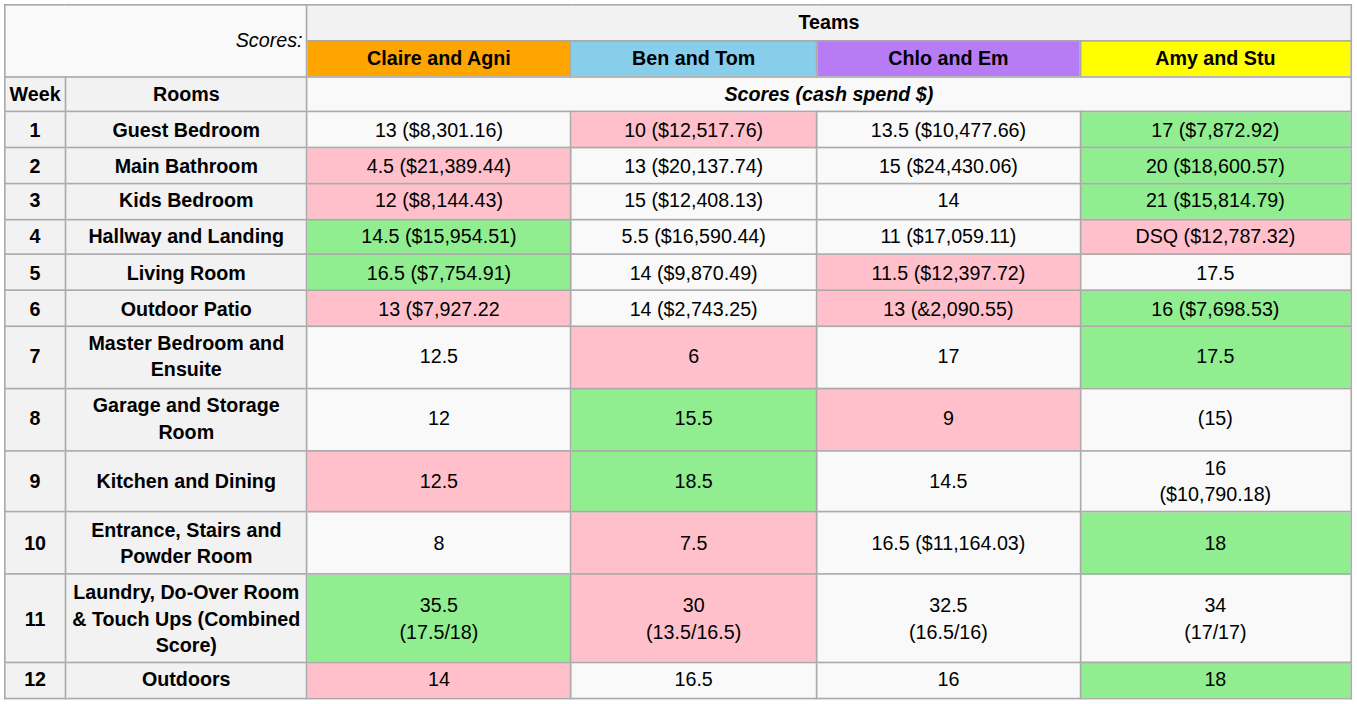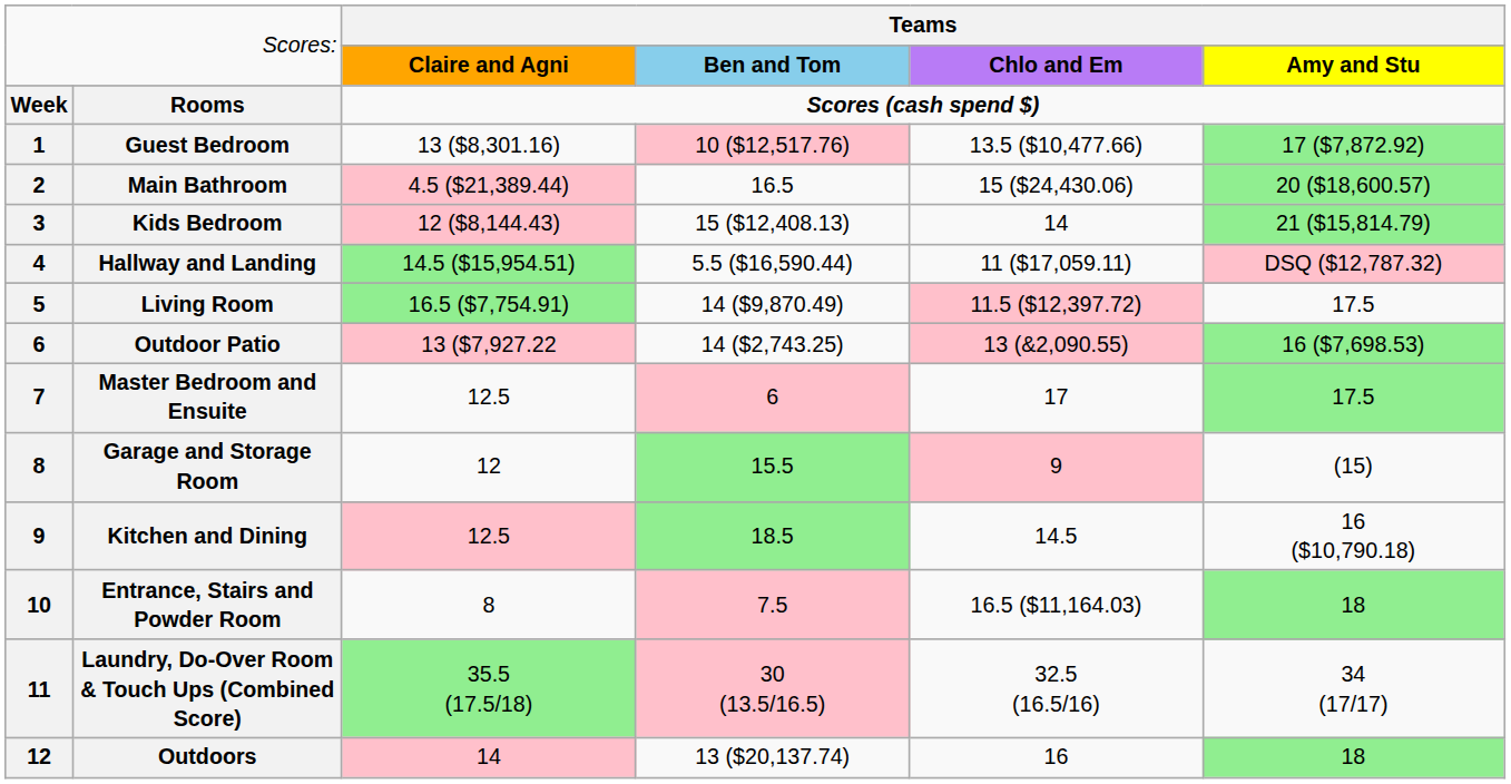 <table class="wikitable" style="text-align: center; font-size: 9pt; line-height:16px; width:65%">
 <tr>
 <td colspan="2" rowspan="2" style="width:20%; text-align:right;"><em>Scores:</em></td>
 <th colspan="4">Teams</th>
 </tr>
 <tr>
 <th style="background:orange; color:black;" scope="col">Claire and Agni</th>
 <th style="background:skyblue; color:black;" scope="col">Ben and Tom</th>
 <th style="background:#B87BF6; color:black;" scope="col">Chlo and Em</th>
 <th style="background:#B87BF6; background-color:Yellow" scope="col">Amy and Stu</th>
 </tr>
 <tr>
 <th>Week</th>
 <th>Rooms</th>
 <td colspan="4"><strong><em>Scores (cash spend $)</em></strong></td>
 </tr>
 <tr>
 <th>1</th>
 <th>Guest Bedroom</th>
 <td>13 ($8,301.16)</td>
 <td bgcolor="pink">10 ($12,517.76)</td>
 <td>13.5 ($10,477.66)</td>
 <td bgcolor="lightgreen">17 ($7,872.92)</td>
 </tr>
 <tr>
 <th>2</th>
 <th>Main Bathroom</th>
 <td bgcolor="pink">4.5 ($21,389.44)</td>
-<td>13 ($20,137.74)</td>
+<td>16.5</td>
 <td>15 ($24,430.06)</td>
 <td bgcolor="lightgreen">20 ($18,600.57)</td>
 </tr>
 <tr>
 <th>3</th>
 <th>Kids Bedroom</th>
 <td bgcolor="pink">12 ($8,144.43)</td>
 <td>15 ($12,408.13)</td>
 <td>14</td>
 <td bgcolor="lightgreen">21 ($15,814.79)</td>
 </tr>
 <tr>
 <th>4</th>
 <th>Hallway and Landing</th>
 <td bgcolor="lightgreen">14.5 ($15,954.51)</td>
 <td>5.5 ($16,590.44)</td>
 <td>11 ($17,059.11)</td>
 <td bgcolor="pink">DSQ ($12,787.32)</td>
 </tr>
 <tr>
 <th>5</th>
 <th>Living Room</th>
 <td bgcolor="lightgreen">16.5 ($7,754.91)</td>
 <td>14 ($9,870.49)</td>
 <td bgcolor="pink">11.5 ($12,397.72)</td>
 <td>17.5</td>
 </tr>
 <tr>
 <th>6</th>
 <th>Outdoor Patio</th>
 <td bgcolor="pink">13 ($7,927.22</td>
 <td>14 ($2,743.25)</td>
 <td bgcolor="pink">13 (&2,090.55)</td>
 <td bgcolor="lightgreen">16 ($7,698.53)</td>
 </tr>
 <tr>
 <th>7</th>
 <th>Master Bedroom and Ensuite</th>
 <td>12.5</td>
 <td bgcolor="pink">6</td>
 <td>17</td>
 <td bgcolor="lightgreen">17.5</td>
 </tr>
 <tr>
 <th>8</th>
 <th>Garage and Storage Room</th>
 <td>12</td>
 <td bgcolor="lightgreen">15.5</td>
 <td bgcolor="pink">9</td>
 <td>(15)</td>
 </tr>
 <tr>
 <th>9</th>
 <th>Kitchen and Dining</th>
 <td bgcolor="pink">12.5</td>
 <td bgcolor="lightgreen">18.5</td>
 <td>14.5</td>
 <td>16<br>($10,790.18)</td>
 </tr>
 <tr>
 <th>10</th>
 <th>Entrance, Stairs and Powder Room</th>
 <td>8</td>
 <td bgcolor="pink">7.5</td>
 <td>16.5 ($11,164.03)</td>
 <td bgcolor="lightgreen">18</td>
 </tr>
 <tr>
 <th>11</th>
 <th>Laundry, Do-Over Room & Touch Ups (Combined Score)</th>
 <td bgcolor="lightgreen">35.5<br>(17.5/18)</td>
 <td bgcolor="pink">30<br>(13.5/16.5)</td>
 <td>32.5<br>(16.5/16)</td>
 <td>34<br>(17/17)</td>
 </tr>
 <tr>
 <th>12</th>
 <th>Outdoors</th>
 <td bgcolor="pink">14</td>
-<td>16.5</td>
+<td>13 ($20,137.74)</td>
 <td>16</td>
 <td bgcolor="lightgreen">18</td>
 </tr>
 </table>
